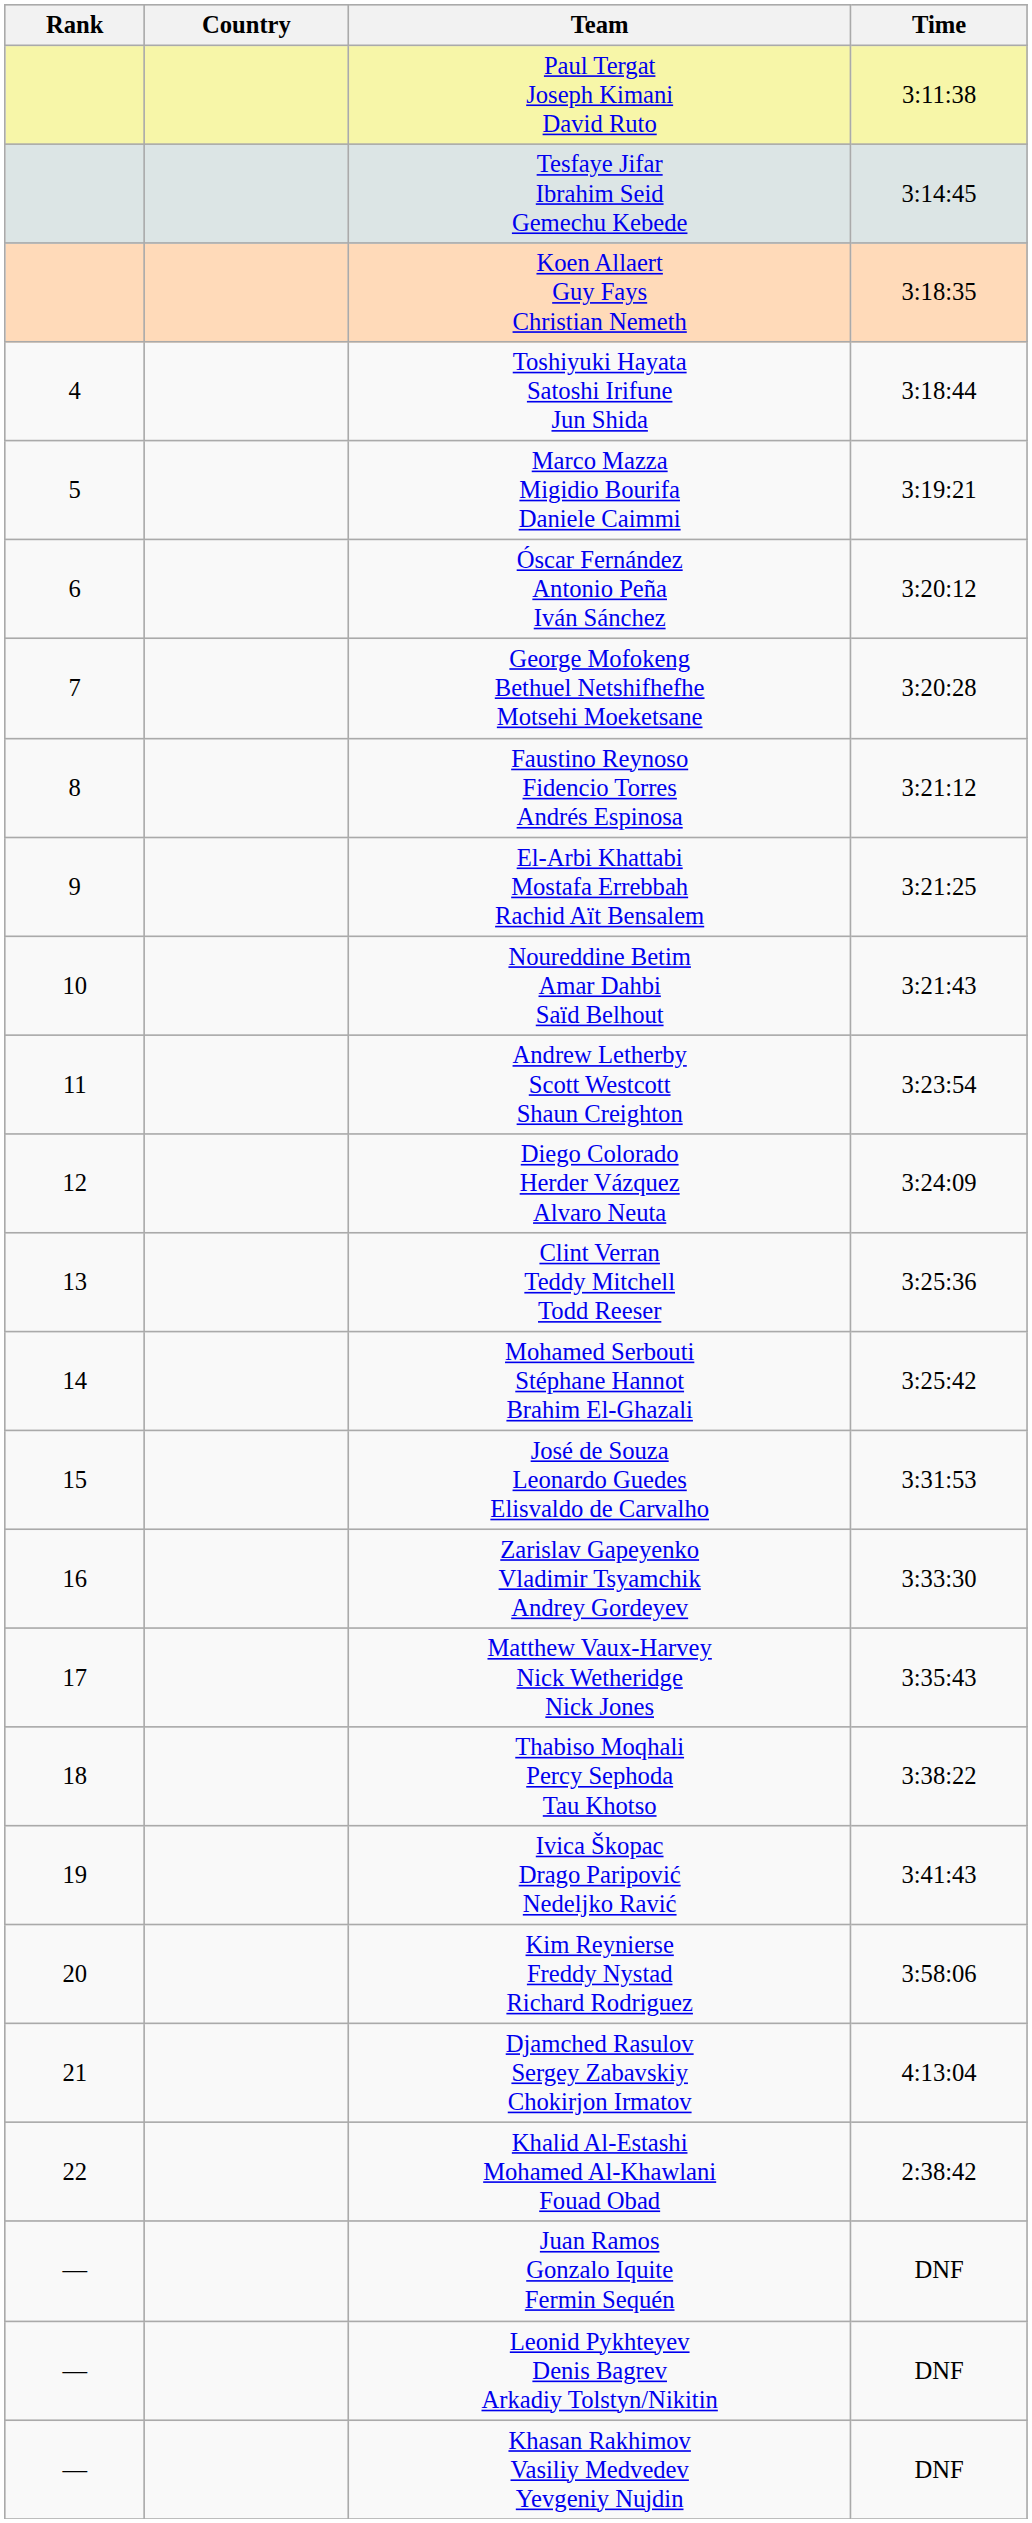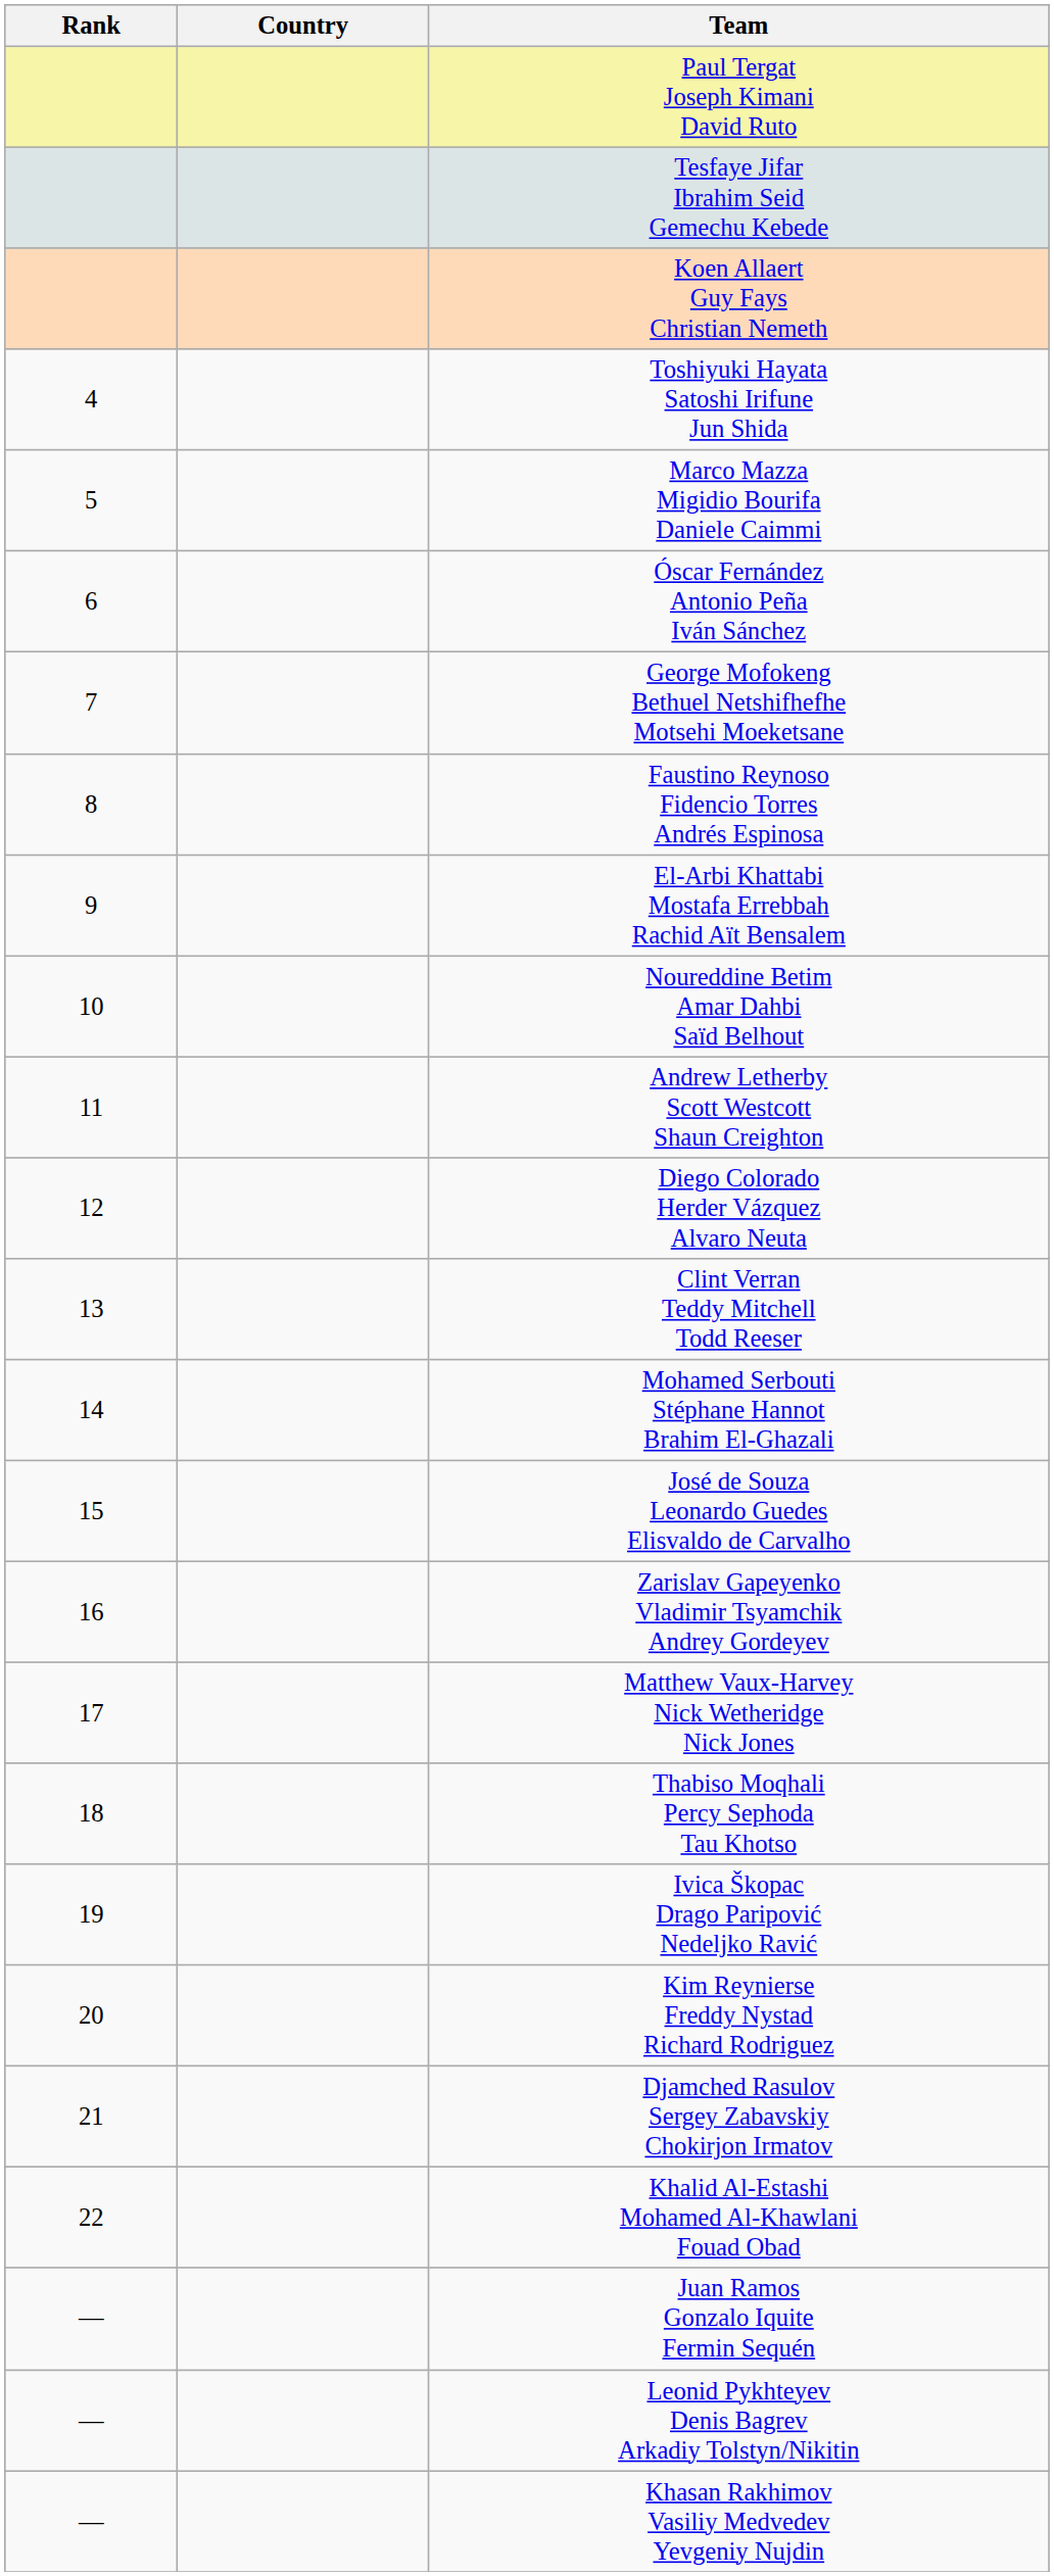 <table class="wikitable sortable" style=" text-align:center; font-size:95%;" width="50%">
 <tr>
 <th>Rank</th>
 <th>Country</th>
 <th>Team</th>
-<th>Time</th>
 </tr>
 <tr bgcolor="#F7F6A8">
 <td align=center></td>
 <td></td>
 <td><a href='#'>Paul Tergat</a><br><a href='#'>Joseph Kimani</a><br><a href='#'>David Ruto</a></td>
-<td>3:11:38</td>
 </tr>
 <tr bgcolor="#DCE5E5">
 <td align=center></td>
 <td></td>
 <td><a href='#'>Tesfaye Jifar</a><br><a href='#'>Ibrahim Seid</a><br><a href='#'>Gemechu Kebede</a></td>
-<td>3:14:45</td>
 </tr>
 <tr bgcolor="#FFDAB9">
 <td align=center></td>
 <td></td>
 <td><a href='#'>Koen Allaert</a><br><a href='#'>Guy Fays</a><br><a href='#'>Christian Nemeth</a></td>
-<td>3:18:35</td>
 </tr>
 <tr>
 <td align=center>4</td>
 <td></td>
 <td><a href='#'>Toshiyuki Hayata</a><br><a href='#'>Satoshi Irifune</a><br><a href='#'>Jun Shida</a></td>
-<td>3:18:44</td>
 </tr>
 <tr>
 <td align=center>5</td>
 <td></td>
 <td><a href='#'>Marco Mazza</a><br><a href='#'>Migidio Bourifa</a><br><a href='#'>Daniele Caimmi</a></td>
-<td>3:19:21</td>
 </tr>
 <tr>
 <td align=center>6</td>
 <td></td>
 <td><a href='#'>Óscar Fernández</a><br><a href='#'>Antonio Peña</a><br><a href='#'>Iván Sánchez</a></td>
-<td>3:20:12</td>
 </tr>
 <tr>
 <td align=center>7</td>
 <td></td>
 <td><a href='#'>George Mofokeng</a><br><a href='#'>Bethuel Netshifhefhe</a><br><a href='#'>Motsehi Moeketsane</a></td>
-<td>3:20:28</td>
 </tr>
 <tr>
 <td align=center>8</td>
 <td></td>
 <td><a href='#'>Faustino Reynoso</a><br><a href='#'>Fidencio Torres</a><br><a href='#'>Andrés Espinosa</a></td>
-<td>3:21:12</td>
 </tr>
 <tr>
 <td align=center>9</td>
 <td></td>
 <td><a href='#'>El-Arbi Khattabi</a><br><a href='#'>Mostafa Errebbah</a><br><a href='#'>Rachid Aït Bensalem</a></td>
-<td>3:21:25</td>
 </tr>
 <tr>
 <td align=center>10</td>
 <td></td>
 <td><a href='#'>Noureddine Betim</a><br><a href='#'>Amar Dahbi</a><br><a href='#'>Saïd Belhout</a></td>
-<td>3:21:43</td>
 </tr>
 <tr>
 <td align=center>11</td>
 <td></td>
 <td><a href='#'>Andrew Letherby</a><br><a href='#'>Scott Westcott</a><br><a href='#'>Shaun Creighton</a></td>
-<td>3:23:54</td>
 </tr>
 <tr>
 <td align=center>12</td>
 <td></td>
 <td><a href='#'>Diego Colorado</a><br><a href='#'>Herder Vázquez</a><br><a href='#'>Alvaro Neuta</a></td>
-<td>3:24:09</td>
 </tr>
 <tr>
 <td align=center>13</td>
 <td></td>
 <td><a href='#'>Clint Verran</a><br><a href='#'>Teddy Mitchell</a><br><a href='#'>Todd Reeser</a></td>
-<td>3:25:36</td>
 </tr>
 <tr>
 <td align=center>14</td>
 <td></td>
 <td><a href='#'>Mohamed Serbouti</a><br><a href='#'>Stéphane Hannot</a><br><a href='#'>Brahim El-Ghazali</a></td>
-<td>3:25:42</td>
 </tr>
 <tr>
 <td align=center>15</td>
 <td></td>
 <td><a href='#'>José de Souza</a><br><a href='#'>Leonardo Guedes</a><br><a href='#'>Elisvaldo de Carvalho</a></td>
-<td>3:31:53</td>
 </tr>
 <tr>
 <td align=center>16</td>
 <td></td>
 <td><a href='#'>Zarislav Gapeyenko</a><br><a href='#'>Vladimir Tsyamchik</a><br><a href='#'>Andrey Gordeyev</a></td>
-<td>3:33:30</td>
 </tr>
 <tr>
 <td align=center>17</td>
 <td></td>
 <td><a href='#'>Matthew Vaux-Harvey</a><br><a href='#'>Nick Wetheridge</a><br><a href='#'>Nick Jones</a></td>
-<td>3:35:43</td>
 </tr>
 <tr>
 <td align=center>18</td>
 <td></td>
 <td><a href='#'>Thabiso Moqhali</a><br><a href='#'>Percy Sephoda</a><br><a href='#'>Tau Khotso</a></td>
-<td>3:38:22</td>
 </tr>
 <tr>
 <td align=center>19</td>
 <td></td>
 <td><a href='#'>Ivica Škopac</a><br><a href='#'>Drago Paripović</a><br><a href='#'>Nedeljko Ravić</a></td>
-<td>3:41:43</td>
 </tr>
 <tr>
 <td align=center>20</td>
 <td></td>
 <td><a href='#'>Kim Reynierse</a><br><a href='#'>Freddy Nystad</a><br><a href='#'>Richard Rodriguez</a></td>
-<td>3:58:06</td>
 </tr>
 <tr>
 <td align=center>21</td>
 <td></td>
 <td><a href='#'>Djamched Rasulov</a><br><a href='#'>Sergey Zabavskiy</a><br><a href='#'>Chokirjon Irmatov</a></td>
-<td>4:13:04</td>
 </tr>
 <tr>
 <td align=center>22</td>
 <td></td>
 <td><a href='#'>Khalid Al-Estashi</a><br><a href='#'>Mohamed Al-Khawlani</a><br><a href='#'>Fouad Obad</a></td>
-<td>2:38:42</td>
 </tr>
 <tr>
 <td align=center>—</td>
 <td></td>
 <td><a href='#'>Juan Ramos</a><br><a href='#'>Gonzalo Iquite</a><br><a href='#'>Fermin Sequén</a></td>
-<td>DNF</td>
 </tr>
 <tr>
 <td align=center>—</td>
 <td></td>
 <td><a href='#'>Leonid Pykhteyev</a><br><a href='#'>Denis Bagrev</a><br><a href='#'>Arkadiy Tolstyn/Nikitin</a></td>
-<td>DNF</td>
 </tr>
 <tr>
 <td align=center>—</td>
 <td></td>
 <td><a href='#'>Khasan Rakhimov</a><br><a href='#'>Vasiliy Medvedev</a><br><a href='#'>Yevgeniy Nujdin</a></td>
-<td>DNF</td>
 </tr>
 </table>
